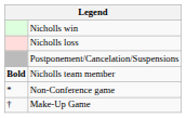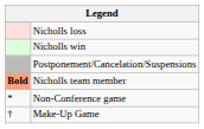 <table class="wikitable" style="font-size:90%">
 <tr>
 <th colspan="2">Legend</th>
+</tr>
+<tr>
+<td bgcolor="#ffdddd"> </td>
+<td>Nicholls loss</td>
 </tr>
 <tr>
 <td bgcolor="#ddffdd"> </td>
 <td>Nicholls win</td>
 </tr>
 <tr>
-<td bgcolor="#ffdddd"> </td>
-<td>Nicholls loss</td>
-</tr>
-<tr>
 <td bgcolor="#bbbbbb"> </td>
 <td>Postponement/Cancelation/Suspensions</td>
 </tr>
 <tr>
-<td><strong>Bold</strong></td>
+<td style="background: lightsalmon;"><strong>Bold</strong></td>
 <td>Nicholls team member</td>
 </tr>
 <tr>
 <td>*</td>
 <td>Non-Conference game</td>
 </tr>
 <tr>
 <td>†</td>
 <td>Make-Up Game</td>
 </tr>
 </table>
